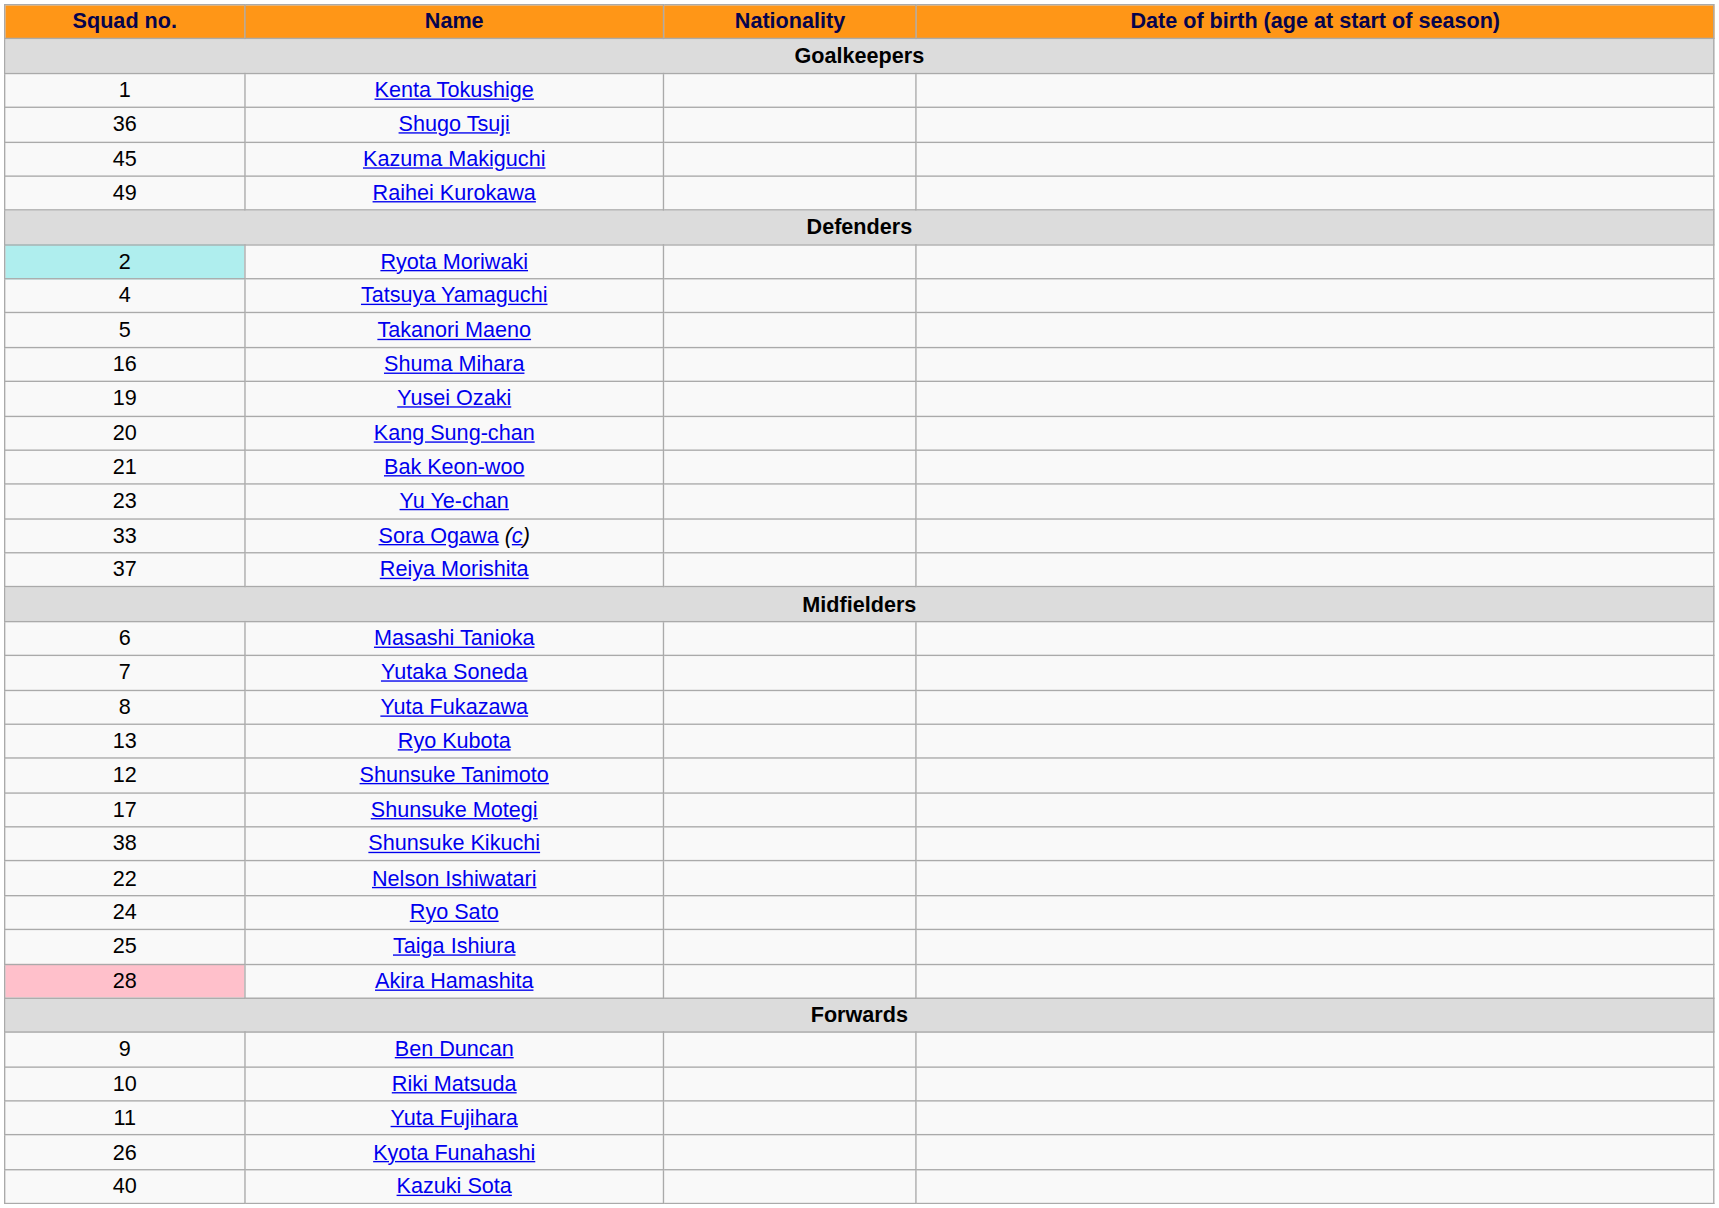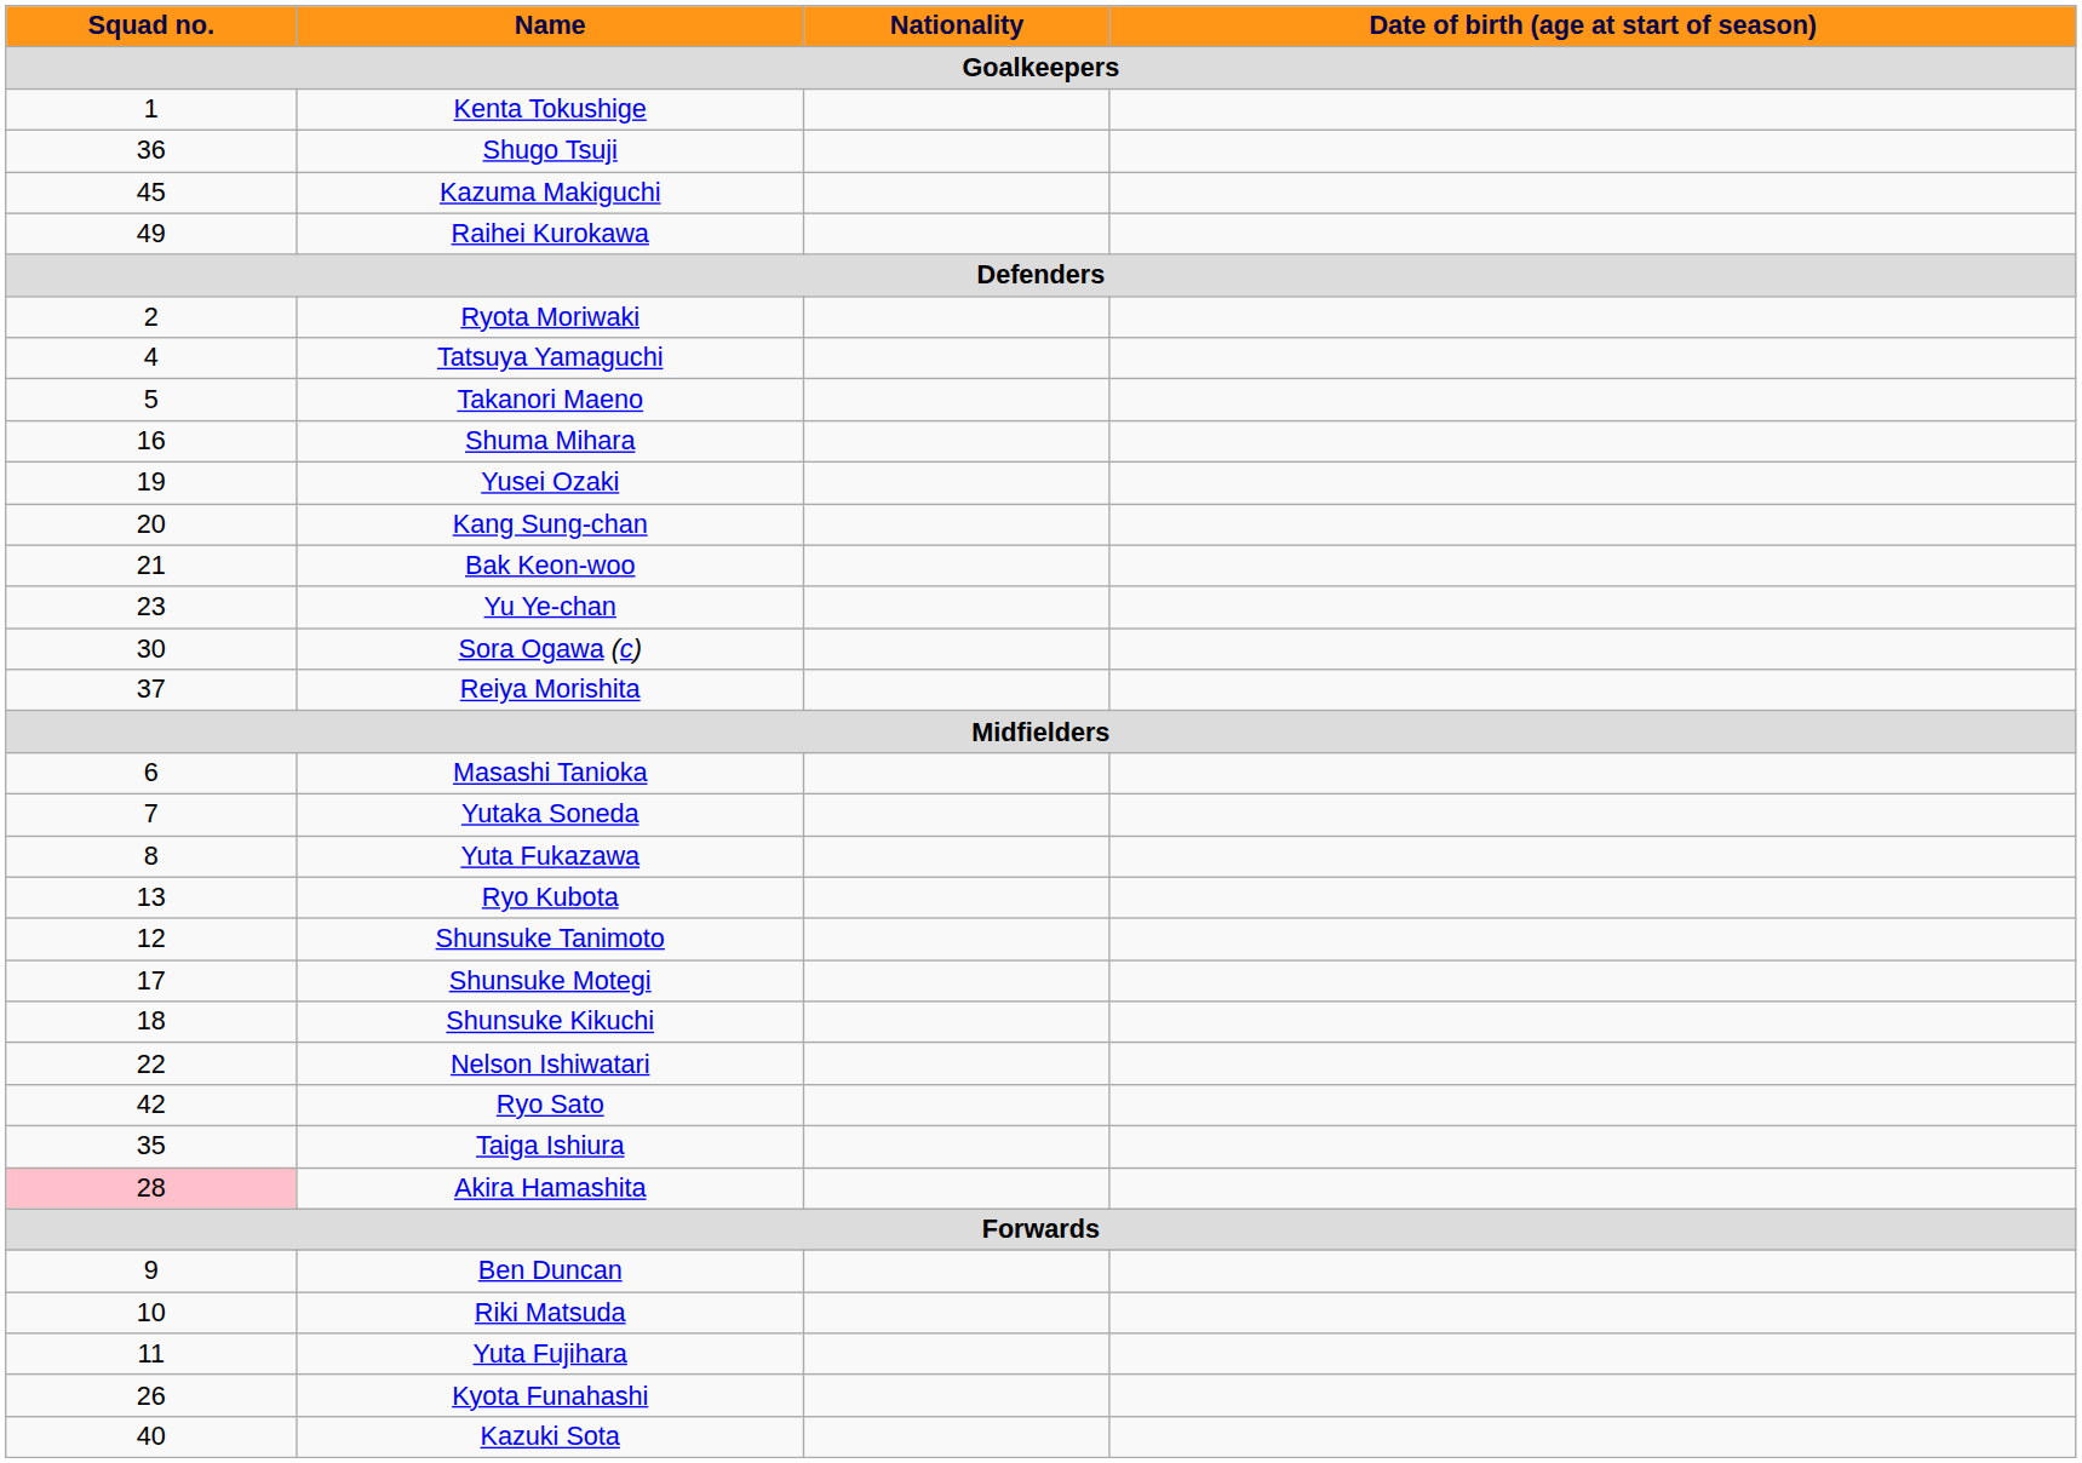 <table class="wikitable" style="text-align:center;width:80%">
 <tr>
 <th style="background:#ff9617; color:#06044D; text-align:center;">Squad no.</th>
 <th style="background:#ff9617; color:#06044D; text-align:center;">Name</th>
 <th style="background:#ff9617; color:#06044D; text-align:center;">Nationality</th>
 <th style="background:#ff9617; color:#06044D; text-align:center;">Date of birth (age at start of season)</th>
 </tr>
 <tr>
 <th colspan="5" style="background:#dcdcdc; text-align:center;">Goalkeepers</th>
 </tr>
 <tr>
 <td>1</td>
 <td><a href='#'>Kenta Tokushige</a></td>
 <td></td>
 <td></td>
 </tr>
 <tr>
 <td>36</td>
 <td><a href='#'>Shugo Tsuji</a></td>
 <td></td>
 <td></td>
 </tr>
 <tr>
 <td>45</td>
 <td><a href='#'>Kazuma Makiguchi</a></td>
 <td></td>
 <td></td>
 </tr>
 <tr>
 <td>49</td>
 <td><a href='#'>Raihei Kurokawa</a></td>
 <td></td>
 <td></td>
 </tr>
 <tr>
 <th colspan="5" style="background:#dcdcdc; text-align:center;">Defenders</th>
 </tr>
 <tr>
-<td style="background: paleturquoise;">2</td>
+<td>2</td>
 <td><a href='#'>Ryota Moriwaki</a></td>
 <td></td>
 <td></td>
 </tr>
 <tr>
 <td>4</td>
 <td><a href='#'>Tatsuya Yamaguchi</a></td>
 <td></td>
 <td></td>
 </tr>
 <tr>
 <td>5</td>
 <td><a href='#'>Takanori Maeno</a></td>
 <td></td>
 <td></td>
 </tr>
 <tr>
 <td>16</td>
 <td><a href='#'>Shuma Mihara</a></td>
 <td></td>
 <td></td>
 </tr>
 <tr>
 <td>19</td>
 <td><a href='#'>Yusei Ozaki</a></td>
 <td></td>
 <td></td>
 </tr>
 <tr>
 <td>20</td>
 <td><a href='#'>Kang Sung-chan</a></td>
 <td></td>
 <td></td>
 </tr>
 <tr>
 <td>21</td>
 <td><a href='#'>Bak Keon-woo</a></td>
 <td></td>
 <td></td>
 </tr>
 <tr>
 <td>23</td>
 <td><a href='#'>Yu Ye-chan</a></td>
 <td></td>
 <td></td>
 </tr>
 <tr>
-<td>33</td>
+<td>30</td>
 <td><a href='#'>Sora Ogawa</a> <em>(<a href='#'>c</a>)</em></td>
 <td></td>
 <td></td>
 </tr>
 <tr>
 <td>37</td>
 <td><a href='#'>Reiya Morishita</a></td>
 <td></td>
 <td></td>
 </tr>
 <tr>
 <th colspan="5" style="background:#dcdcdc; text-align:center;">Midfielders</th>
 </tr>
 <tr>
 <td>6</td>
 <td><a href='#'>Masashi Tanioka</a></td>
 <td></td>
 <td></td>
 </tr>
 <tr>
 <td>7</td>
 <td><a href='#'>Yutaka Soneda</a></td>
 <td></td>
 <td></td>
 </tr>
 <tr>
 <td>8</td>
 <td><a href='#'>Yuta Fukazawa</a></td>
 <td></td>
 <td></td>
 </tr>
 <tr>
 <td>13</td>
 <td><a href='#'>Ryo Kubota</a></td>
 <td></td>
 <td></td>
 </tr>
 <tr>
 <td>12</td>
 <td><a href='#'>Shunsuke Tanimoto</a></td>
 <td></td>
 <td></td>
 </tr>
 <tr>
 <td>17</td>
 <td><a href='#'>Shunsuke Motegi</a></td>
 <td></td>
 <td></td>
 </tr>
 <tr>
-<td>38</td>
+<td>18</td>
 <td><a href='#'>Shunsuke Kikuchi</a></td>
 <td></td>
 <td></td>
 </tr>
 <tr>
 <td>22</td>
 <td><a href='#'>Nelson Ishiwatari</a></td>
 <td></td>
 <td></td>
 </tr>
 <tr>
-<td>24</td>
+<td>42</td>
 <td><a href='#'>Ryo Sato</a></td>
 <td></td>
 <td></td>
 </tr>
 <tr>
-<td>25</td>
+<td>35</td>
 <td><a href='#'>Taiga Ishiura</a></td>
 <td></td>
 <td></td>
 </tr>
 <tr>
 <td style="background: pink;">28</td>
 <td><a href='#'>Akira Hamashita</a></td>
 <td></td>
 <td></td>
 </tr>
 <tr>
 <th colspan="12" style="background:#dcdcdc; text-align:center;">Forwards</th>
 </tr>
 <tr>
 <td>9</td>
 <td><a href='#'>Ben Duncan</a></td>
 <td></td>
 <td></td>
 </tr>
 <tr>
 <td>10</td>
 <td><a href='#'>Riki Matsuda</a></td>
 <td></td>
 <td></td>
 </tr>
 <tr>
 <td>11</td>
 <td><a href='#'>Yuta Fujihara</a></td>
 <td></td>
 <td></td>
 </tr>
 <tr>
 <td>26</td>
 <td><a href='#'>Kyota Funahashi</a></td>
 <td></td>
 <td></td>
 </tr>
 <tr>
 <td>40</td>
 <td><a href='#'>Kazuki Sota</a></td>
 <td></td>
 <td></td>
 </tr>
 </table>
